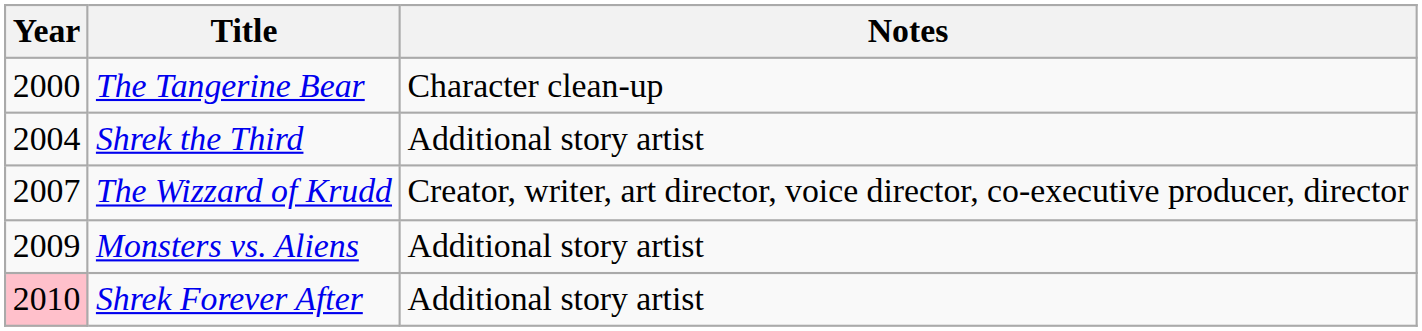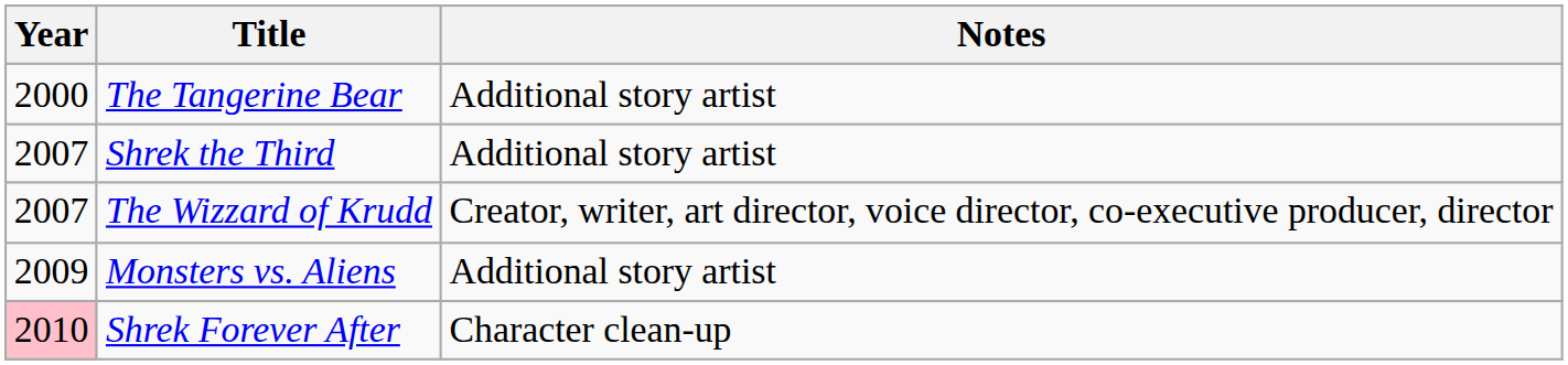 <table class="wikitable sortable">
 <tr>
 <th>Year</th>
 <th>Title</th>
 <th>Notes</th>
 </tr>
 <tr>
 <td>2000</td>
 <td><em><a href='#'>The Tangerine Bear</a></em></td>
-<td>Character clean-up</td>
+<td>Additional story artist</td>
 </tr>
 <tr>
-<td>2004</td>
+<td>2007</td>
 <td><em><a href='#'>Shrek the Third</a></em></td>
 <td>Additional story artist</td>
 </tr>
 <tr>
 <td>2007</td>
 <td><em><a href='#'>The Wizzard of Krudd</a></em></td>
 <td>Creator, writer, art director, voice director, co-executive producer, director</td>
 </tr>
 <tr>
 <td>2009</td>
 <td><em><a href='#'>Monsters vs. Aliens</a></em></td>
 <td>Additional story artist</td>
 </tr>
 <tr>
 <td style="background: pink;">2010</td>
 <td><em><a href='#'>Shrek Forever After</a></em></td>
-<td>Additional story artist</td>
+<td>Character clean-up</td>
 </tr>
 </table>
